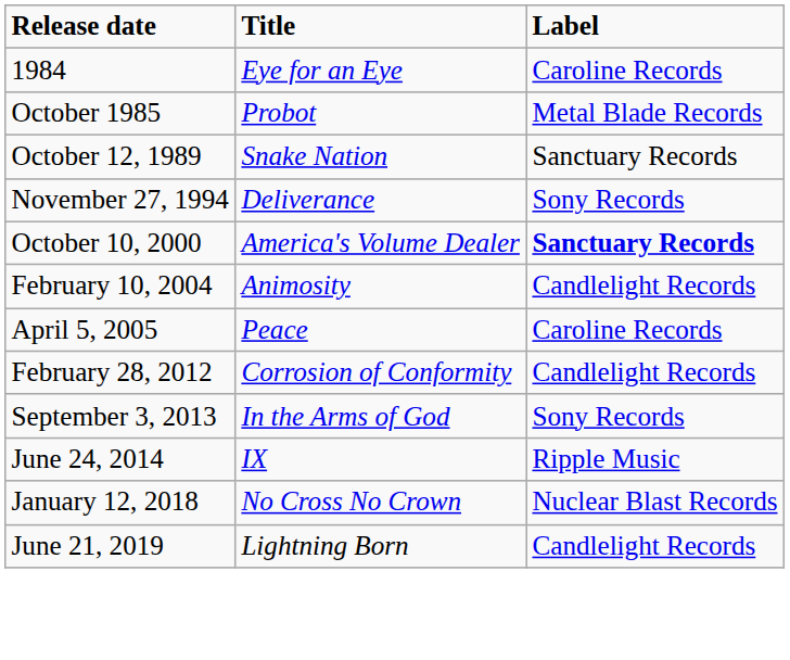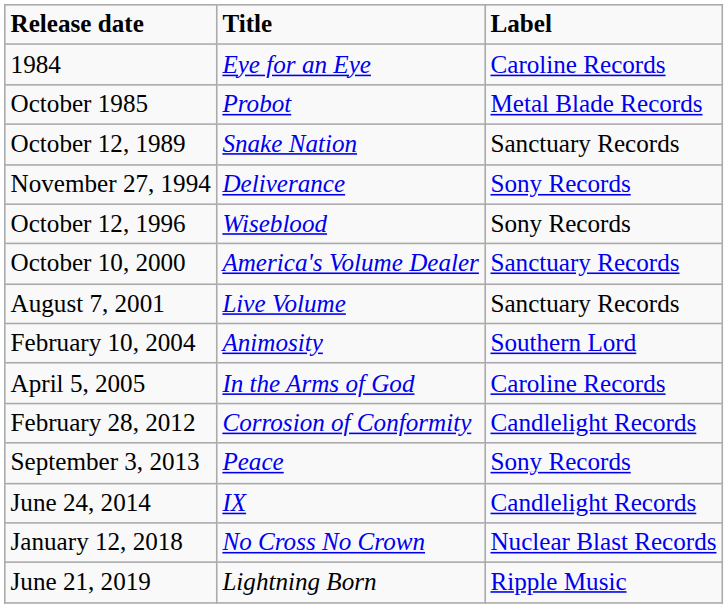 <table class="wikitable">
 <tr>
 <td><strong>Release date</strong></td>
 <td><strong>Title</strong></td>
 <td><strong>Label</strong></td>
 </tr>
 <tr>
 <td>1984</td>
 <td><em><a href='#'>Eye for an Eye</a></em></td>
 <td><a href='#'>Caroline Records</a></td>
 </tr>
 <tr>
 <td>October 1985</td>
 <td><em><a href='#'>Probot</a></em></td>
 <td><a href='#'>Metal Blade Records</a></td>
 </tr>
 <tr>
 <td>October 12, 1989</td>
 <td><em><a href='#'>Snake Nation</a></em></td>
 <td>Sanctuary Records</td>
 </tr>
 <tr>
 <td>November 27, 1994</td>
 <td><em><a href='#'>Deliverance</a></em></td>
 <td><a href='#'>Sony Records</a></td>
 </tr>
 <tr>
+<td>October 12, 1996</td>
+<td><em><a href='#'>Wiseblood</a></em></td>
+<td>Sony Records</td>
+</tr>
+<tr>
 <td>October 10, 2000</td>
 <td><em><a href='#'>America's Volume Dealer</a></em></td>
-<td><strong><a href='#'>Sanctuary Records</a></strong></td>
+<td><a href='#'>Sanctuary Records</a></td>
+</tr>
+<tr>
+<td>August 7, 2001</td>
+<td><em><a href='#'>Live Volume</a></em></td>
+<td>Sanctuary Records</td>
 </tr>
 <tr>
 <td>February 10, 2004</td>
 <td><em><a href='#'>Animosity</a></em></td>
-<td><a href='#'>Candlelight Records</a></td>
+<td><a href='#'>Southern Lord</a></td>
 </tr>
 <tr>
 <td>April 5, 2005</td>
-<td><em><a href='#'>Peace</a></em></td>
+<td><em><a href='#'>In the Arms of God</a></em></td>
 <td><a href='#'>Caroline Records</a></td>
 </tr>
 <tr>
 <td>February 28, 2012</td>
 <td><em><a href='#'>Corrosion of Conformity</a></em></td>
 <td><a href='#'>Candlelight Records</a></td>
 </tr>
 <tr>
 <td>September 3, 2013</td>
-<td><em><a href='#'>In the Arms of God</a></em></td>
+<td><em><a href='#'>Peace</a></em></td>
 <td><a href='#'>Sony Records</a></td>
 </tr>
 <tr>
 <td>June 24, 2014</td>
 <td><em><a href='#'>IX</a></em></td>
-<td><a href='#'>Ripple Music</a></td>
+<td><a href='#'>Candlelight Records</a></td>
 </tr>
 <tr>
 <td>January 12, 2018</td>
 <td><em><a href='#'>No Cross No Crown</a></em></td>
 <td><a href='#'>Nuclear Blast Records</a></td>
 </tr>
 <tr>
 <td>June 21, 2019</td>
 <td><em>Lightning Born</em></td>
-<td><a href='#'>Candlelight Records</a></td>
+<td><a href='#'>Ripple Music</a></td>
 </tr>
 </table>
